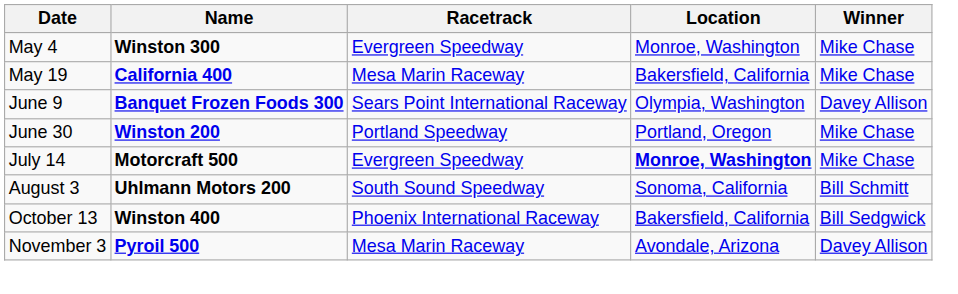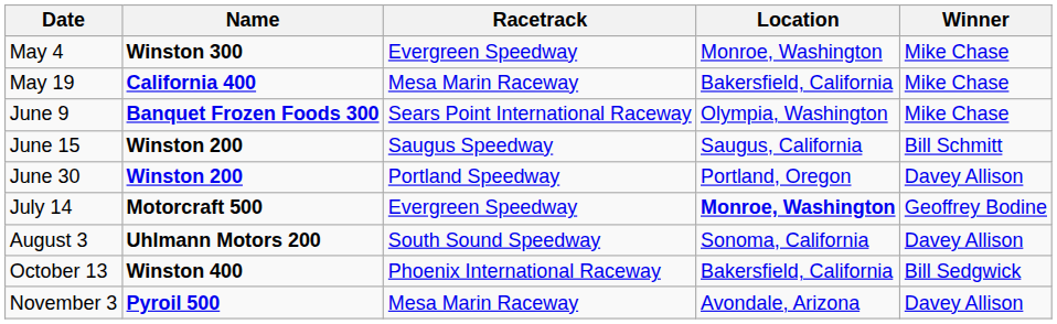 <table class="wikitable">
 <tr>
 <th>Date</th>
 <th>Name</th>
 <th>Racetrack</th>
 <th>Location</th>
 <th>Winner</th>
 </tr>
 <tr>
 <td>May 4</td>
 <td><strong>Winston 300</strong></td>
 <td><a href='#'>Evergreen Speedway</a></td>
 <td><a href='#'>Monroe, Washington</a></td>
 <td><a href='#'>Mike Chase</a></td>
 </tr>
 <tr>
 <td>May 19</td>
 <td><a href='#'><strong>California 400</strong></a></td>
 <td><a href='#'>Mesa Marin Raceway</a></td>
 <td><a href='#'>Bakersfield, California</a></td>
 <td><a href='#'>Mike Chase</a></td>
 </tr>
 <tr>
 <td>June 9</td>
 <td><a href='#'><strong>Banquet Frozen Foods 300</strong></a></td>
 <td><a href='#'>Sears Point International Raceway</a></td>
 <td><a href='#'>Olympia, Washington</a></td>
-<td><a href='#'>Davey Allison</a></td>
+<td><a href='#'>Mike Chase</a></td>
+</tr>
+<tr>
+<td>June 15</td>
+<td><strong>Winston 200</strong></td>
+<td><a href='#'>Saugus Speedway</a></td>
+<td><a href='#'>Saugus, California</a></td>
+<td><a href='#'>Bill Schmitt</a></td>
 </tr>
 <tr>
 <td>June 30</td>
 <td><a href='#'><strong>Winston 200</strong></a></td>
 <td><a href='#'>Portland Speedway</a></td>
 <td><a href='#'>Portland, Oregon</a></td>
-<td><a href='#'>Mike Chase</a></td>
+<td><a href='#'>Davey Allison</a></td>
 </tr>
 <tr>
 <td>July 14</td>
 <td><strong>Motorcraft 500</strong></td>
 <td><a href='#'>Evergreen Speedway</a></td>
 <td><strong><a href='#'>Monroe, Washington</a></strong></td>
-<td><a href='#'>Mike Chase</a></td>
+<td><a href='#'>Geoffrey Bodine</a></td>
 </tr>
 <tr>
 <td>August 3</td>
 <td><strong>Uhlmann Motors 200</strong></td>
 <td><a href='#'>South Sound Speedway</a></td>
 <td><a href='#'>Sonoma, California</a></td>
-<td><a href='#'>Bill Schmitt</a></td>
+<td><a href='#'>Davey Allison</a></td>
 </tr>
 <tr>
 <td>October 13</td>
 <td><strong>Winston 400</strong></td>
 <td><a href='#'>Phoenix International Raceway</a></td>
 <td><a href='#'>Bakersfield, California</a></td>
 <td><a href='#'>Bill Sedgwick</a></td>
 </tr>
 <tr>
 <td>November 3</td>
 <td><a href='#'><strong>Pyroil 500</strong></a></td>
 <td><a href='#'>Mesa Marin Raceway</a></td>
 <td><a href='#'>Avondale, Arizona</a></td>
 <td><a href='#'>Davey Allison</a></td>
 </tr>
 </table>
